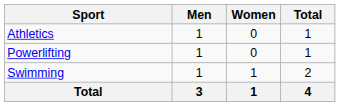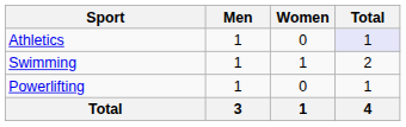 <table class="wikitable" style="text-align:center; font-size: 95%">
 <tr>
 <th width=200>Sport</th>
 <th width=60>Men</th>
 <th width=60>Women</th>
 <th width=60>Total</th>
 </tr>
 <tr>
 <td align=left><a href='#'>Athletics</a></td>
 <td>1</td>
 <td>0</td>
+<td style="background: lavender;">1</td>
+</tr>
+<tr>
+<td align=left><a href='#'>Swimming</a></td>
 <td>1</td>
+<td>1</td>
+<td>2</td>
 </tr>
 <tr>
 <td align=left><a href='#'>Powerlifting</a></td>
 <td>1</td>
 <td>0</td>
 <td>1</td>
 </tr>
 <tr>
-<td align=left><a href='#'>Swimming</a></td>
-<td>1</td>
-<td>1</td>
-<td>2</td>
-</tr>
-<tr>
 <th>Total</th>
 <th>3</th>
 <th>1</th>
 <th>4</th>
 </tr>
 </table>
